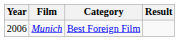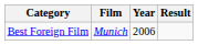 <table class="wikitable">
 <tr>
+<th>Category</th>
+<th>Film</th>
 <th>Year</th>
-<th>Film</th>
-<th>Category</th>
 <th>Result</th>
 </tr>
 <tr>
+<td style="text-align:center;"><a href='#'>Best Foreign Film</a></td>
+<td style="text-align:center;"><a href='#'><em>Munich</em></a></td>
 <td style="text-align:center;">2006</td>
-<td style="text-align:center;"><a href='#'><em>Munich</em></a></td>
-<td style="text-align:center;"><a href='#'>Best Foreign Film</a></td>
 <td></td>
 </tr>
 </table>
